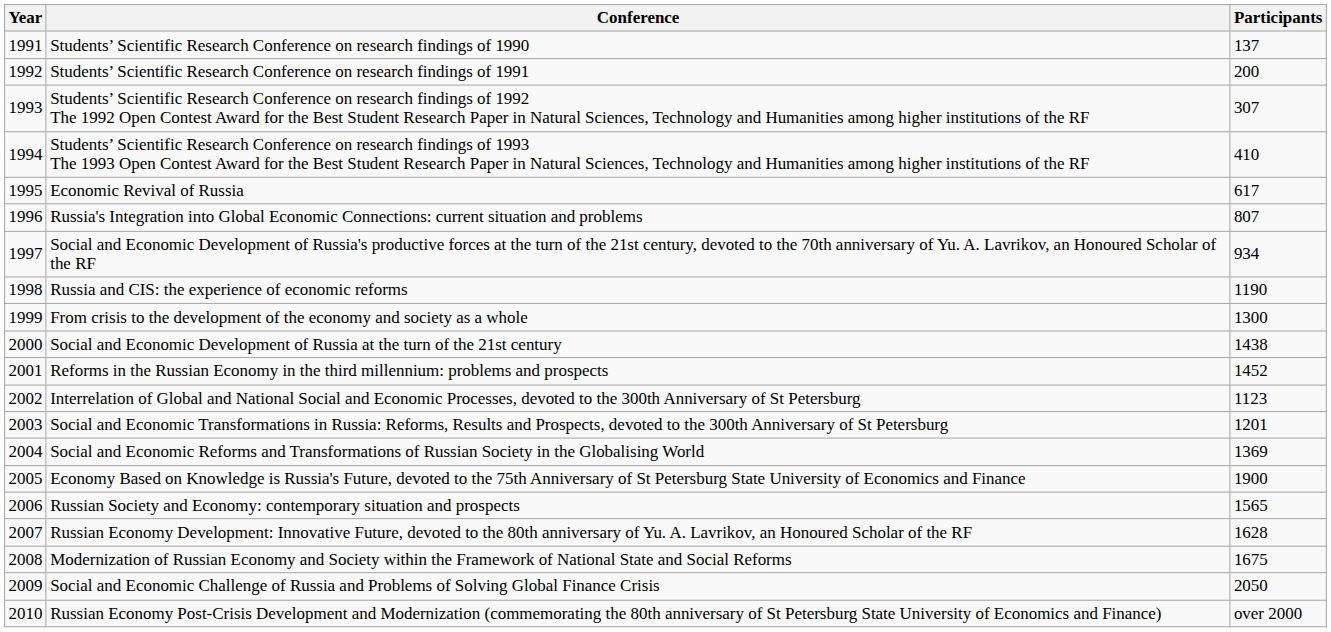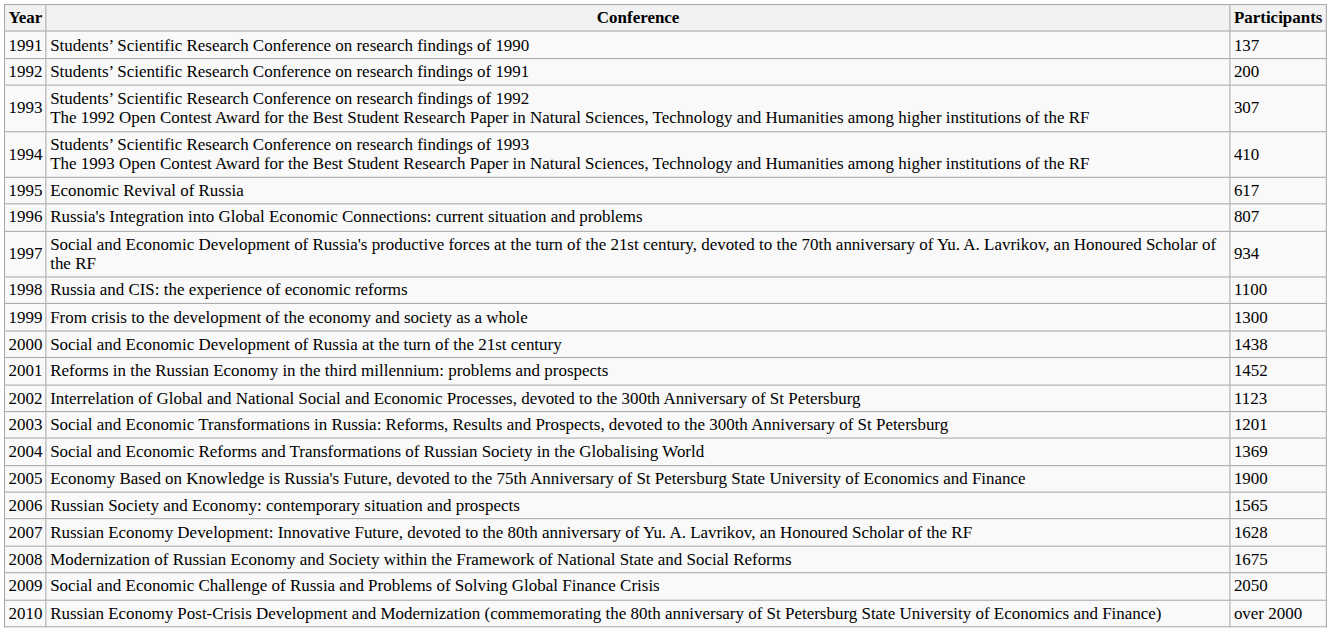 <table class="wikitable">
 <tr>
 <th>Year</th>
 <th>Conference</th>
 <th>Participants</th>
 </tr>
 <tr>
 <td>1991</td>
 <td>Students’ Scientific Research Conference on research findings of 1990</td>
 <td>137</td>
 </tr>
 <tr>
 <td>1992</td>
 <td>Students’ Scientific Research Conference on research findings of 1991</td>
 <td>200</td>
 </tr>
 <tr>
 <td>1993</td>
 <td>Students’ Scientific Research Conference on research findings of 1992<br>The 1992 Open Contest Award for the Best Student Research Paper in Natural Sciences, Technology and Humanities among higher institutions of the RF</td>
 <td>307</td>
 </tr>
 <tr>
 <td>1994</td>
 <td>Students’ Scientific Research Conference on research findings of 1993<br>The 1993 Open Contest Award for the Best Student Research Paper in Natural Sciences, Technology and Humanities among higher institutions of the RF</td>
 <td>410</td>
 </tr>
 <tr>
 <td>1995</td>
 <td>Economic Revival of Russia</td>
 <td>617</td>
 </tr>
 <tr>
 <td>1996</td>
 <td>Russia's Integration into Global Economic Connections: current situation and problems</td>
 <td>807</td>
 </tr>
 <tr>
 <td>1997</td>
 <td>Social and Economic Development of Russia's productive forces at the turn of the 21st century, devoted to the 70th anniversary of Yu. A. Lavrikov, an Honoured Scholar of the RF</td>
 <td>934</td>
 </tr>
 <tr>
 <td>1998</td>
 <td>Russia and CIS: the experience of economic reforms</td>
-<td>1190</td>
+<td>1100</td>
 </tr>
 <tr>
 <td>1999</td>
 <td>From crisis to the development of the economy and society as a whole</td>
 <td>1300</td>
 </tr>
 <tr>
 <td>2000</td>
 <td>Social and Economic Development of Russia at the turn of the 21st century</td>
 <td>1438</td>
 </tr>
 <tr>
 <td>2001</td>
 <td>Reforms in the Russian Economy in the third millennium: problems and prospects</td>
 <td>1452</td>
 </tr>
 <tr>
 <td>2002</td>
 <td>Interrelation of Global and National Social and Economic Processes, devoted to the 300th Anniversary of St Petersburg</td>
 <td>1123</td>
 </tr>
 <tr>
 <td>2003</td>
 <td>Social and Economic Transformations in Russia: Reforms, Results and Prospects, devoted to the 300th Anniversary of St Petersburg</td>
 <td>1201</td>
 </tr>
 <tr>
 <td>2004</td>
 <td>Social and Economic Reforms and Transformations of Russian Society in the Globalising World</td>
 <td>1369</td>
 </tr>
 <tr>
 <td>2005</td>
 <td>Economy Based on Knowledge is Russia's Future, devoted to the 75th Anniversary of St Petersburg State University of Economics and Finance</td>
 <td>1900</td>
 </tr>
 <tr>
 <td>2006</td>
 <td>Russian Society and Economy: contemporary situation and prospects</td>
 <td>1565</td>
 </tr>
 <tr>
 <td>2007</td>
 <td>Russian Economy Development: Innovative Future, devoted to the 80th anniversary of Yu. A. Lavrikov, an Honoured Scholar of the RF</td>
 <td>1628</td>
 </tr>
 <tr>
 <td>2008</td>
 <td>Modernization of Russian Economy and Society within the Framework of National State and Social Reforms</td>
 <td>1675</td>
 </tr>
 <tr>
 <td>2009</td>
 <td>Social and Economic Challenge of Russia and Problems of Solving Global Finance Crisis</td>
 <td>2050</td>
 </tr>
 <tr>
 <td>2010</td>
 <td>Russian Economy Post-Crisis Development and Modernization (commemorating the 80th anniversary of St Petersburg State University of Economics and Finance)</td>
 <td>over 2000</td>
 </tr>
 </table>
